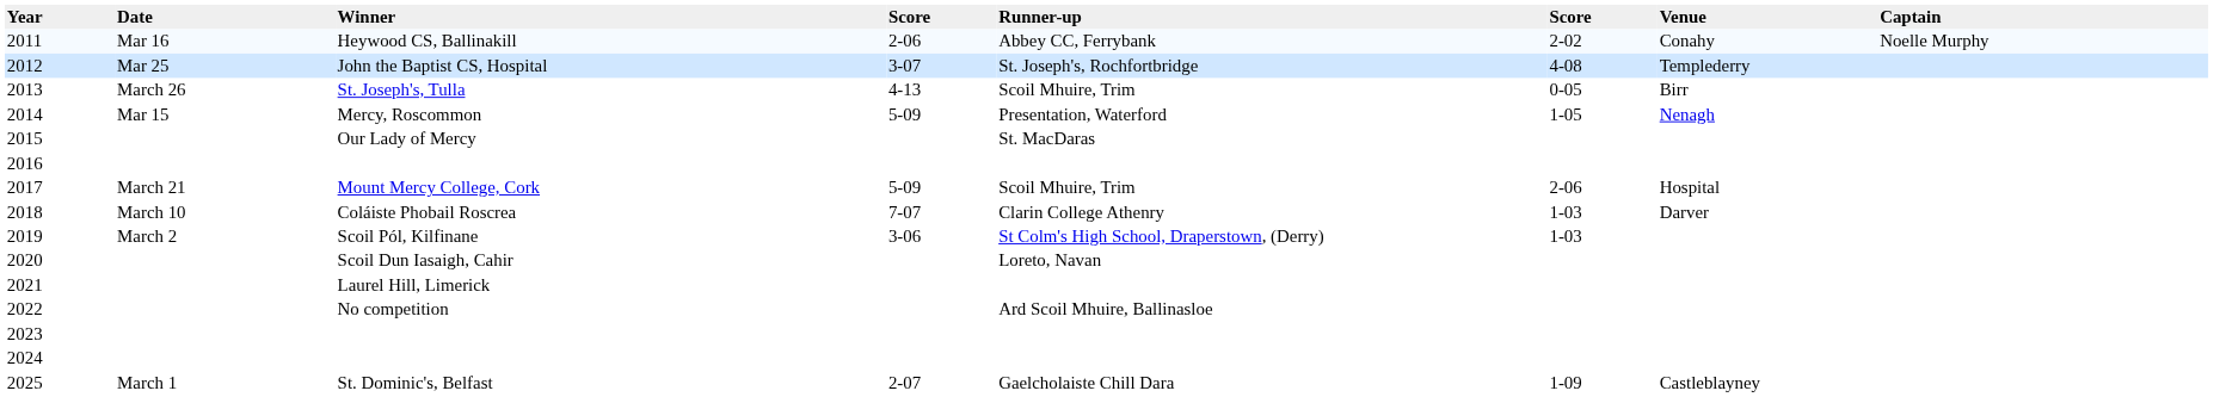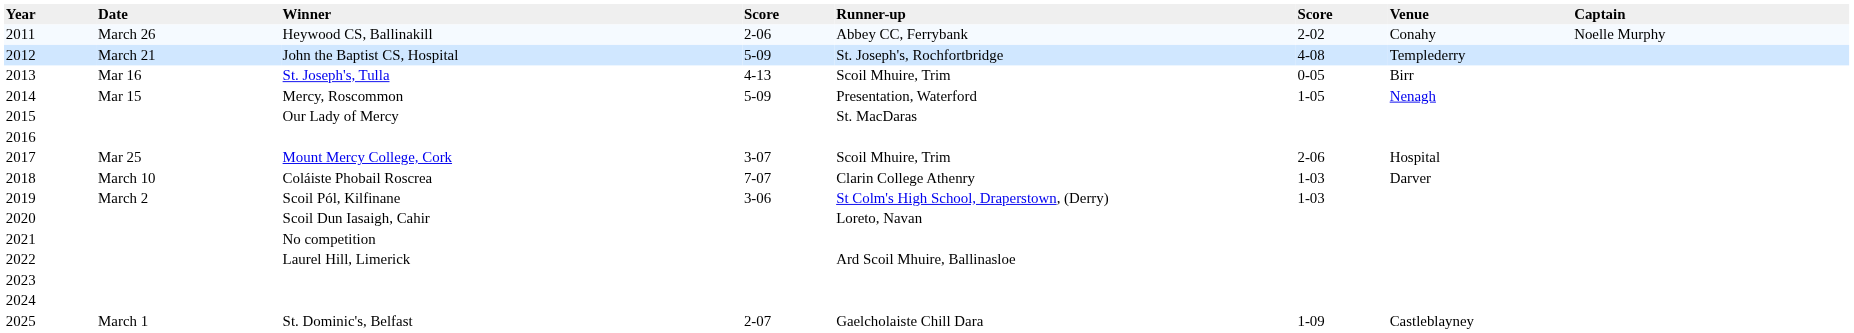 <table cellpadding=2 cellspacing=4 width=100% style="border-collapse:collapse">
 <tr align=left style="background:#efefef;">
 <th width=5%>Year</th>
 <th width=10%>Date</th>
 <th width=25%>Winner</th>
 <th width=5%>Score</th>
 <th width=25%>Runner-up</th>
 <th width=5%>Score</th>
 <th width=10%>Venue</th>
 <th width=20%>Captain</th>
 </tr>
 <tr bgcolor=#F5FAFF>
 <td>2011</td>
-<td>Mar 16</td>
+<td>March 26</td>
 <td>Heywood CS, Ballinakill</td>
 <td>2-06</td>
 <td>Abbey CC, Ferrybank</td>
 <td>2-02</td>
 <td>Conahy</td>
 <td>Noelle Murphy</td>
 </tr>
 <tr bgcolor=#D0E7FF>
 <td>2012</td>
-<td>Mar 25</td>
+<td>March 21</td>
 <td>John the Baptist CS, Hospital</td>
-<td>3-07</td>
+<td>5-09</td>
 <td>St. Joseph's, Rochfortbridge</td>
 <td>4-08</td>
 <td>Templederry</td>
 <td></td>
 </tr>
 <tr>
 <td>2013</td>
-<td>March 26</td>
+<td>Mar 16</td>
 <td><a href='#'>St. Joseph's, Tulla</a></td>
 <td>4-13</td>
 <td>Scoil Mhuire, Trim</td>
 <td>0-05</td>
 <td>Birr</td>
 <td></td>
 </tr>
 <tr>
 <td>2014</td>
 <td>Mar 15</td>
 <td>Mercy, Roscommon</td>
 <td>5-09</td>
 <td>Presentation, Waterford</td>
 <td>1-05</td>
 <td><a href='#'>Nenagh</a></td>
 <td></td>
 </tr>
 <tr>
 <td>2015</td>
 <td></td>
 <td>Our Lady of Mercy</td>
 <td></td>
 <td>St. MacDaras</td>
 <td></td>
 <td></td>
 <td></td>
 </tr>
 <tr>
 <td>2016</td>
 <td></td>
 <td></td>
 <td></td>
 <td></td>
 <td></td>
 <td></td>
 <td></td>
 </tr>
 <tr>
 <td>2017</td>
-<td>March 21</td>
+<td>Mar 25</td>
 <td><a href='#'>Mount Mercy College, Cork</a></td>
-<td>5-09</td>
+<td>3-07</td>
 <td>Scoil Mhuire, Trim</td>
 <td>2-06</td>
 <td>Hospital</td>
 <td></td>
 </tr>
 <tr>
 <td>2018</td>
 <td>March 10</td>
 <td>Coláiste Phobail Roscrea</td>
 <td>7-07</td>
 <td>Clarin College Athenry</td>
 <td>1-03</td>
 <td>Darver</td>
 <td></td>
 </tr>
 <tr>
 <td>2019</td>
 <td>March 2</td>
 <td>Scoil Pól, Kilfinane</td>
 <td>3-06</td>
 <td><a href='#'>St Colm's High School, Draperstown</a>, (Derry)</td>
 <td>1-03</td>
 <td></td>
 <td></td>
 </tr>
 <tr>
 <td>2020</td>
 <td></td>
 <td>Scoil Dun Iasaigh, Cahir</td>
 <td></td>
 <td>Loreto, Navan</td>
 <td></td>
 <td></td>
 </tr>
 <tr>
 <td>2021</td>
 <td></td>
-<td>Laurel Hill, Limerick</td>
+<td>No competition</td>
 <td></td>
 <td></td>
 <td></td>
 <td></td>
 </tr>
 <tr>
 <td>2022</td>
 <td></td>
-<td>No competition</td>
+<td>Laurel Hill, Limerick</td>
 <td></td>
 <td>Ard Scoil Mhuire, Ballinasloe</td>
 <td></td>
 <td></td>
 </tr>
 <tr>
 <td>2023</td>
 <td></td>
 <td></td>
 <td></td>
 <td></td>
 <td></td>
 <td></td>
 <td></td>
 </tr>
 <tr>
 <td>2024</td>
 <td></td>
 <td></td>
 <td></td>
 <td></td>
 <td></td>
 <td></td>
 <td></td>
 </tr>
 <tr>
 <td>2025</td>
 <td>March 1</td>
 <td>St. Dominic's, Belfast</td>
 <td>2-07</td>
 <td>Gaelcholaiste Chill Dara</td>
 <td>1-09</td>
 <td>Castleblayney</td>
 <td></td>
 </tr>
 </table>
